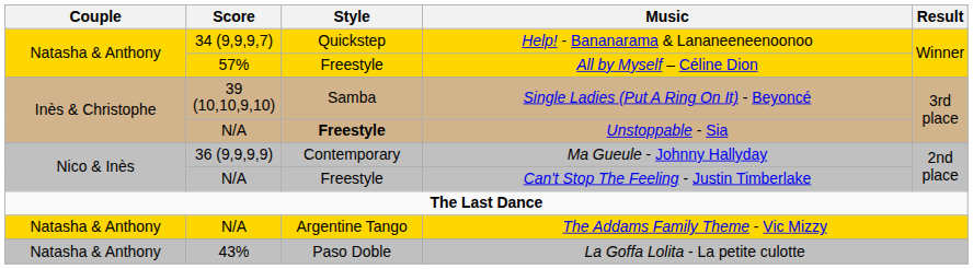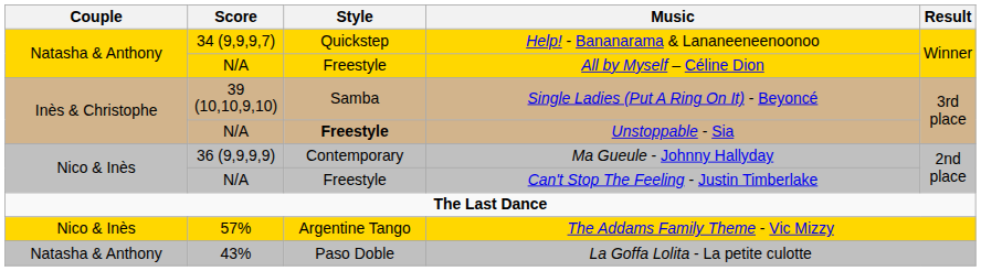 <table class="wikitable" style="width:80%; text-align:center;">
 <tr>
 <th style="width:20%;">Couple</th>
 <th style="width:10%;">Score</th>
 <th style="width:15%;">Style</th>
 <th style="width:60%;">Music</th>
 <th style="width:60%;">Result</th>
 </tr>
 <tr style="background:gold;">
 <td rowspan=2>Natasha & Anthony</td>
 <td style="text-align:center;">34 (9,9,9,7)</td>
 <td style="text-align:center;">Quickstep</td>
 <td><em><a href='#'>Help!</a></em> - <a href='#'>Bananarama</a> & Lananeeneenoonoo</td>
 <td rowspan="2" style="text-align:center;">Winner</td>
 </tr>
 <tr style="background:gold;">
-<td>57%</td>
+<td style="text-align:center;">N/A</td>
 <td style="text-align:center;">Freestyle</td>
 <td><em><a href='#'>All by Myself</a></em> – <a href='#'>Céline Dion</a></td>
 </tr>
 <tr style="background:tan;">
 <td rowspan=2>Inès & Christophe</td>
 <td style="text-align:center;">39 (10,10,9,10)</td>
 <td style="text-align:center;">Samba</td>
 <td><em><a href='#'>Single Ladies (Put A Ring On It)</a></em> - <a href='#'>Beyoncé</a></td>
 <td rowspan="2" style="text-align:center;">3rd place</td>
 </tr>
 <tr style="background:tan;">
 <td style="text-align:center;">N/A</td>
 <td style="text-align:center;"><strong>Freestyle</strong></td>
 <td><em><a href='#'>Unstoppable</a></em> - <a href='#'>Sia</a></td>
 </tr>
 <tr style="background:silver;">
 <td rowspan=2>Nico & Inès</td>
 <td style="text-align:center;">36 (9,9,9,9)</td>
 <td style="text-align:center;">Contemporary</td>
 <td><em>Ma Gueule</em> - <a href='#'>Johnny Hallyday</a></td>
 <td rowspan="2" style="text-align:center;">2nd place</td>
 </tr>
 <tr style="background:silver;">
 <td style="text-align:center;">N/A</td>
 <td style="text-align:center;">Freestyle</td>
 <td><em><a href='#'>Can't Stop The Feeling</a></em> - <a href='#'>Justin Timberlake</a></td>
 </tr>
 <tr>
 <td colspan="5" style="text-align:center;"><strong>The Last Dance</strong></td>
 </tr>
 <tr style="background:gold;">
-<td>Natasha & Anthony</td>
-<td style="text-align:center;">N/A</td>
+<td>Nico & Inès</td>
+<td>57%</td>
 <td>Argentine Tango</td>
 <td colspan=2><em><a href='#'>The Addams Family Theme</a></em> - <a href='#'>Vic Mizzy</a></td>
 </tr>
 <tr style="background:silver;">
 <td>Natasha & Anthony</td>
 <td>43%</td>
 <td>Paso Doble</td>
 <td colspan=2><em>La Goffa Lolita</em> - La petite culotte</td>
 </tr>
 <tr>
 </tr>
 </table>
